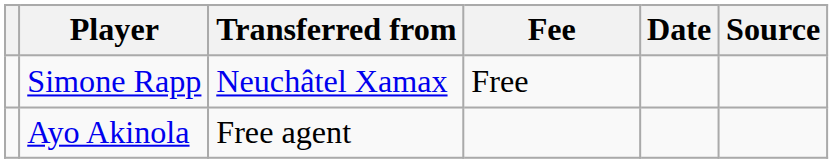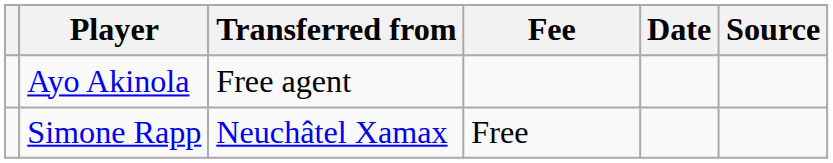 <table class="wikitable plainrowheaders sortable">
 <tr>
 <th></th>
 <th scope="col">Player</th>
 <th>Transferred from</th>
 <th style="width: 80px;">Fee</th>
 <th scope="col">Date</th>
 <th scope="col">Source</th>
 </tr>
 <tr>
 <td align="center"></td>
+<td> <a href='#'>Ayo Akinola</a></td>
+<td>Free agent</td>
+<td></td>
+<td></td>
+<td></td>
+</tr>
+<tr>
+<td align="center"></td>
 <td> <a href='#'>Simone Rapp</a></td>
 <td> <a href='#'>Neuchâtel Xamax</a></td>
 <td>Free</td>
 <td></td>
 <td></td>
 </tr>
-<tr>
-<td align="center"></td>
-<td> <a href='#'>Ayo Akinola</a></td>
-<td>Free agent</td>
-<td></td>
-<td></td>
-<td></td>
-</tr>
 </table>
